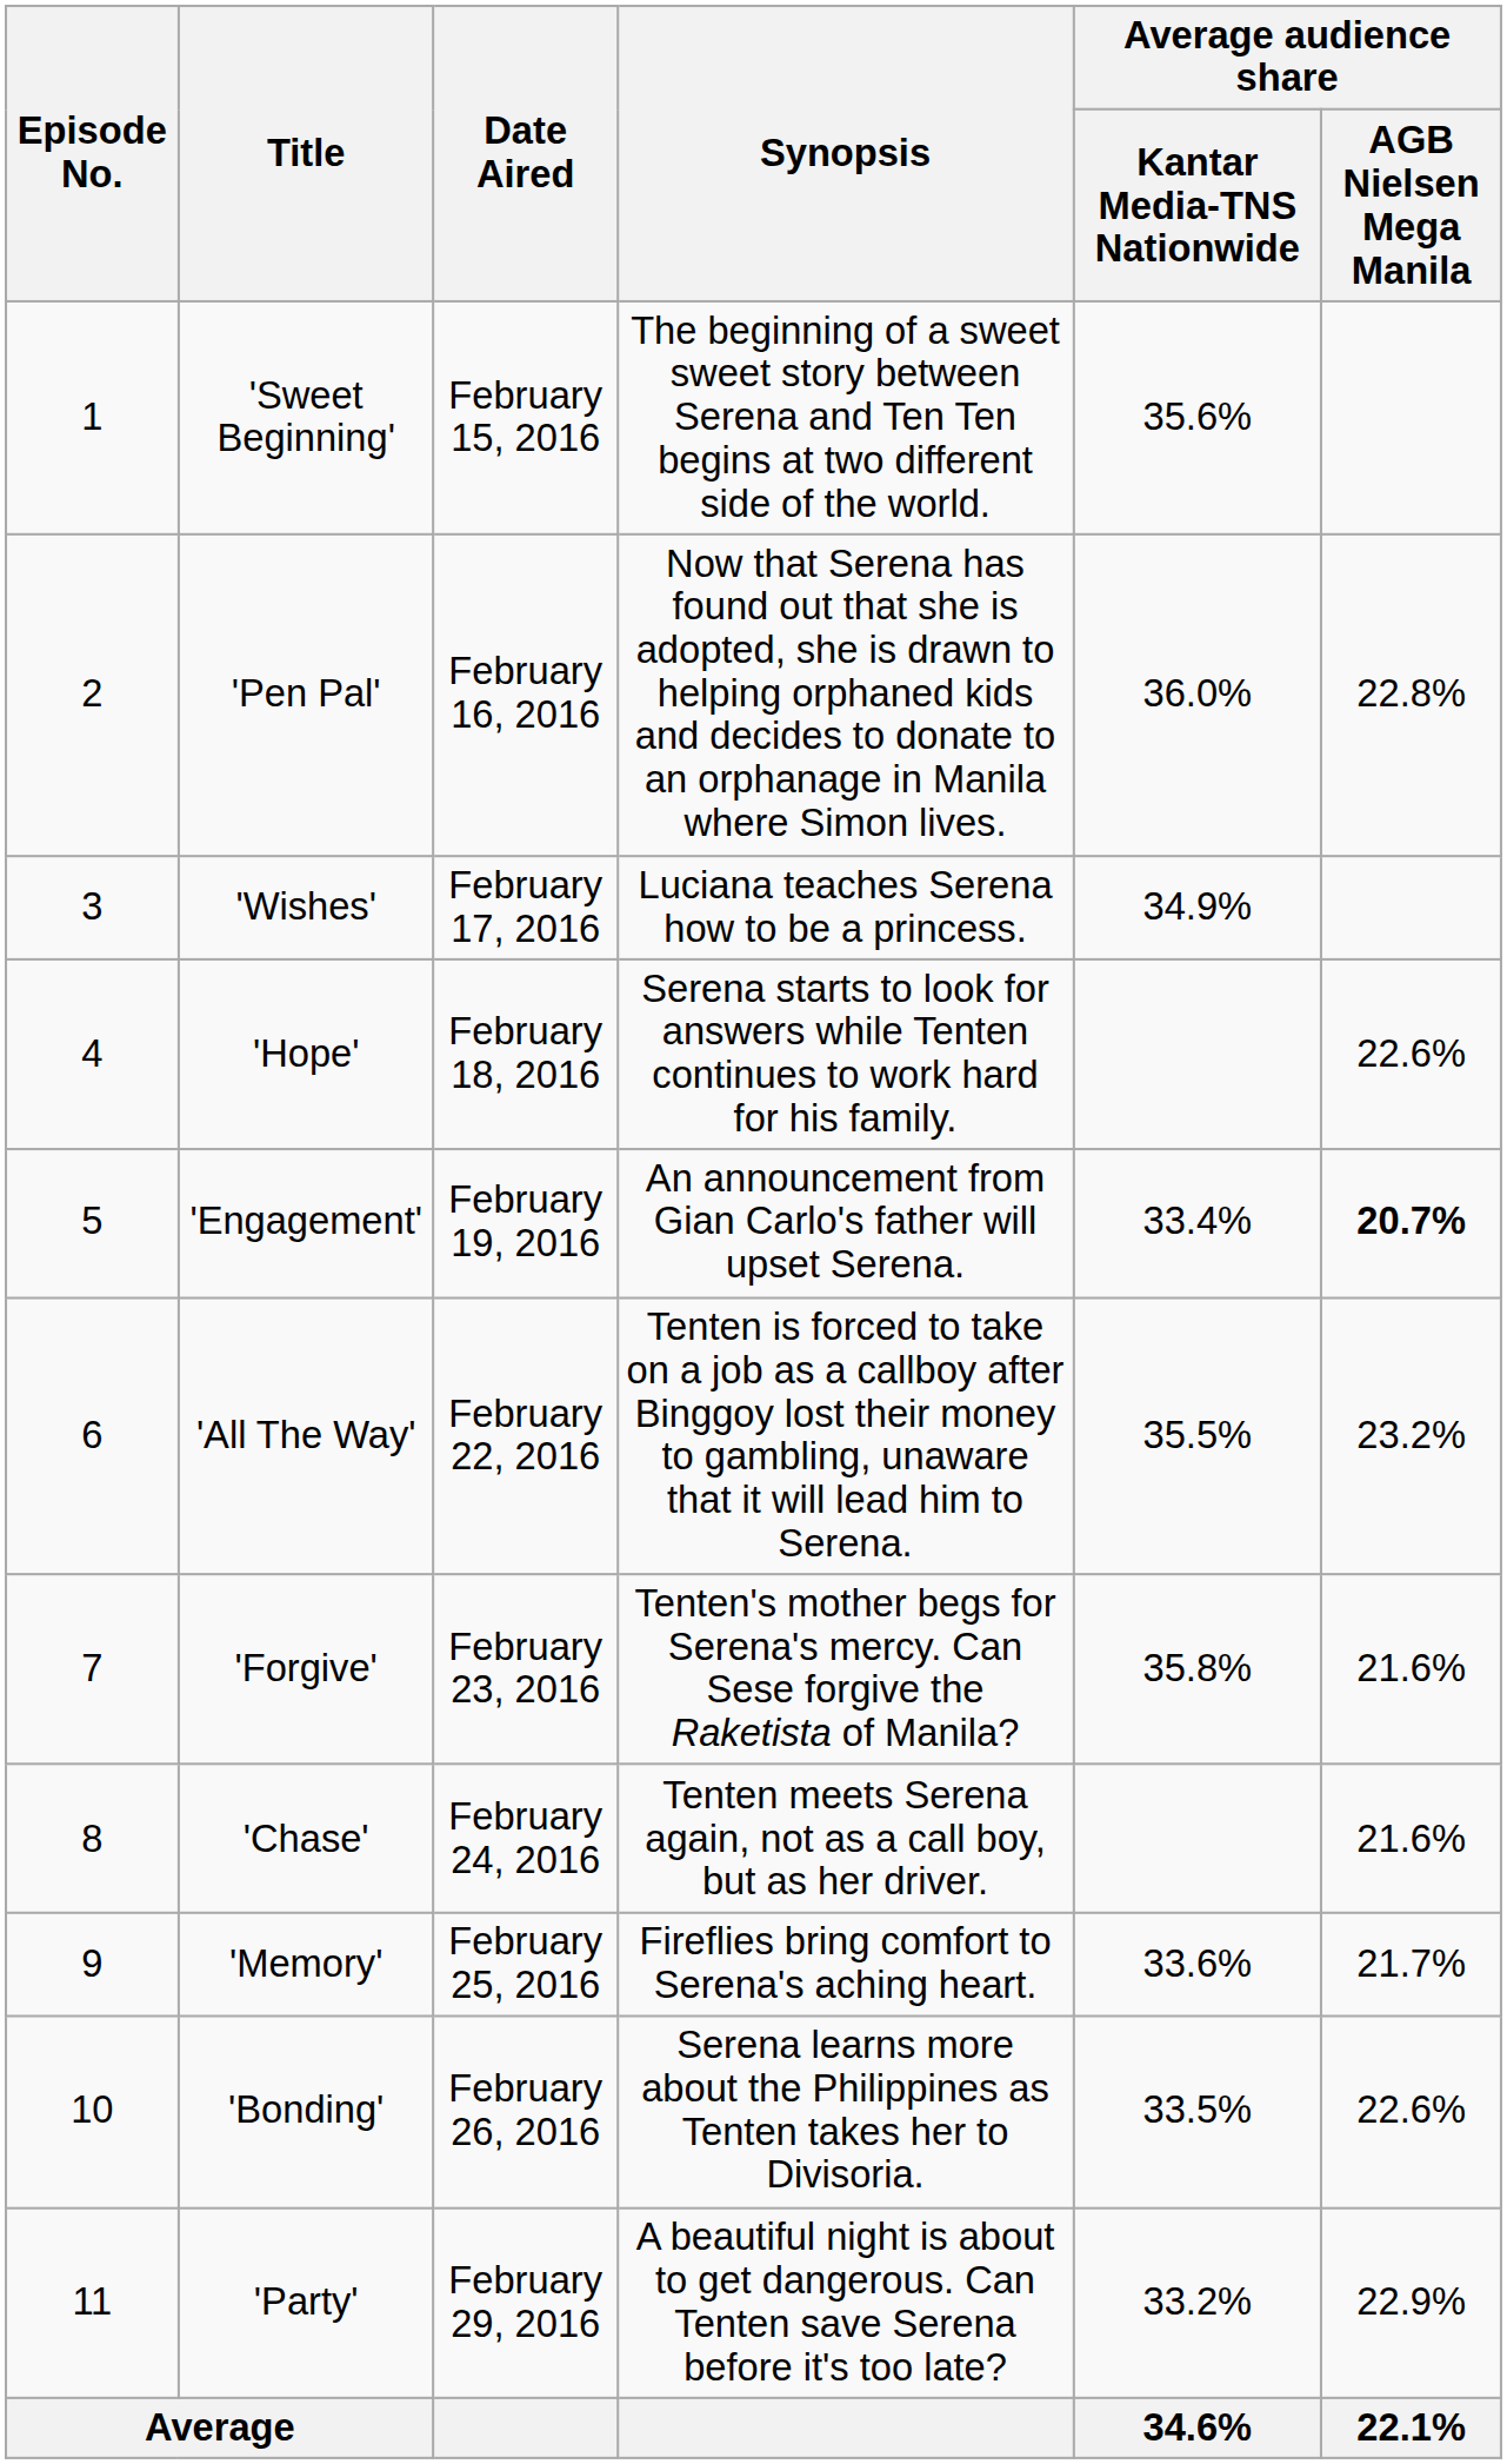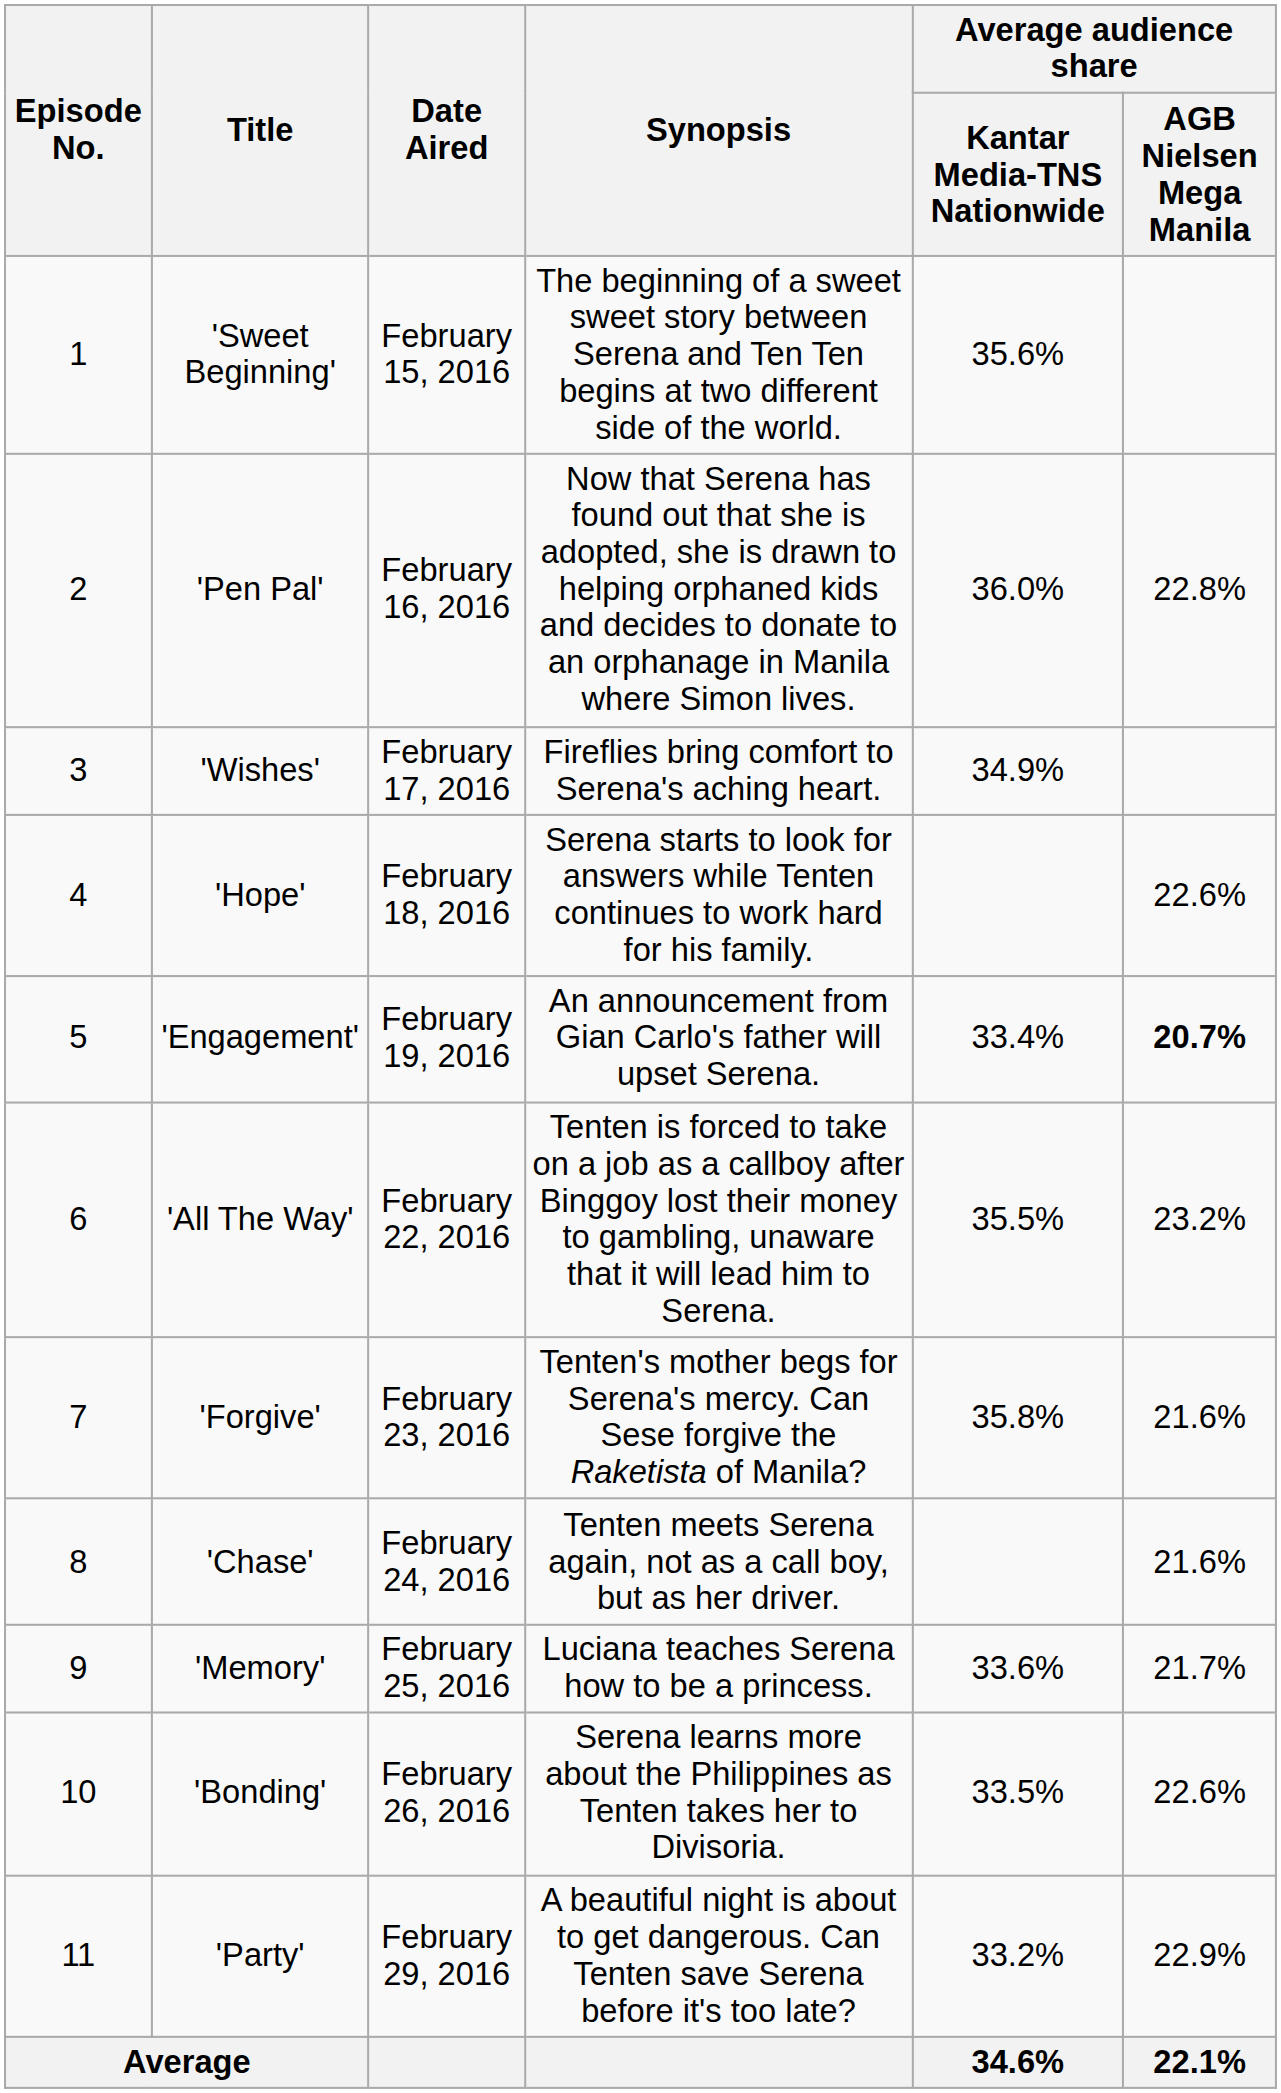 <table class="wikitable" style="text-align:center; font-size:100%; line-height:18px;"  width="100%">
 <tr>
 <th rowspan="2">Episode No.</th>
 <th rowspan="2">Title</th>
 <th rowspan="2">Date Aired</th>
 <th rowspan="2">Synopsis</th>
 <th colspan="2">Average audience share</th>
 </tr>
 <tr>
 <th>Kantar Media-TNS Nationwide</th>
 <th>AGB Nielsen Mega Manila</th>
 </tr>
 <tr>
 <td>1</td>
 <td>'Sweet Beginning'</td>
 <td>February 15, 2016</td>
 <td>The beginning of a sweet sweet story between Serena and Ten Ten begins at two different side of the world.</td>
 <td>35.6%</td>
 <td></td>
 </tr>
 <tr>
 <td>2</td>
 <td>'Pen Pal'</td>
 <td>February 16, 2016</td>
 <td>Now that Serena has found out that she is adopted, she is drawn to helping orphaned kids and decides to donate to an orphanage in Manila where Simon lives.</td>
 <td>36.0%</td>
 <td>22.8%</td>
 </tr>
 <tr>
 <td>3</td>
 <td>'Wishes'</td>
 <td>February 17, 2016</td>
-<td>Luciana teaches Serena how to be a princess.</td>
+<td>Fireflies bring comfort to Serena's aching heart.</td>
 <td>34.9%</td>
 <td></td>
 </tr>
 <tr>
 <td>4</td>
 <td>'Hope'</td>
 <td>February 18, 2016</td>
 <td>Serena starts to look for answers while Tenten continues to work hard for his family.</td>
 <td></td>
 <td>22.6%</td>
 </tr>
 <tr>
 <td>5</td>
 <td>'Engagement'</td>
 <td>February 19, 2016</td>
 <td>An announcement from Gian Carlo's father will upset Serena.</td>
 <td>33.4%</td>
 <td><strong>20.7%</strong></td>
 </tr>
 <tr>
 <td>6</td>
 <td>'All The Way'</td>
 <td>February 22, 2016</td>
 <td>Tenten is forced to take on a job as a callboy after Binggoy lost their money to gambling, unaware that it will lead him to Serena.</td>
 <td>35.5%</td>
 <td>23.2%</td>
 </tr>
 <tr>
 <td>7</td>
 <td>'Forgive'</td>
 <td>February 23, 2016</td>
 <td>Tenten's mother begs for Serena's mercy. Can Sese forgive the <em>Raketista</em> of Manila?</td>
 <td>35.8%</td>
 <td>21.6%</td>
 </tr>
 <tr>
 <td>8</td>
 <td>'Chase'</td>
 <td>February 24, 2016</td>
 <td>Tenten meets Serena again, not as a call boy, but as her driver.</td>
 <td></td>
 <td>21.6%</td>
 </tr>
 <tr>
 <td>9</td>
 <td>'Memory'</td>
 <td>February 25, 2016</td>
-<td>Fireflies bring comfort to Serena's aching heart.</td>
+<td>Luciana teaches Serena how to be a princess.</td>
 <td>33.6%</td>
 <td>21.7%</td>
 </tr>
 <tr>
 <td>10</td>
 <td>'Bonding'</td>
 <td>February 26, 2016</td>
 <td>Serena  learns more about the Philippines as Tenten takes her to Divisoria.</td>
 <td>33.5%</td>
 <td>22.6%</td>
 </tr>
 <tr>
 <td>11</td>
 <td>'Party'</td>
 <td>February 29, 2016</td>
 <td>A beautiful night is about to get dangerous. Can Tenten save Serena before it's too late?</td>
 <td>33.2%</td>
 <td>22.9%</td>
 </tr>
 <tr>
 <th colspan=2>Average</th>
 <th></th>
 <th></th>
 <th>34.6%</th>
 <th>22.1%</th>
 </tr>
 </table>
